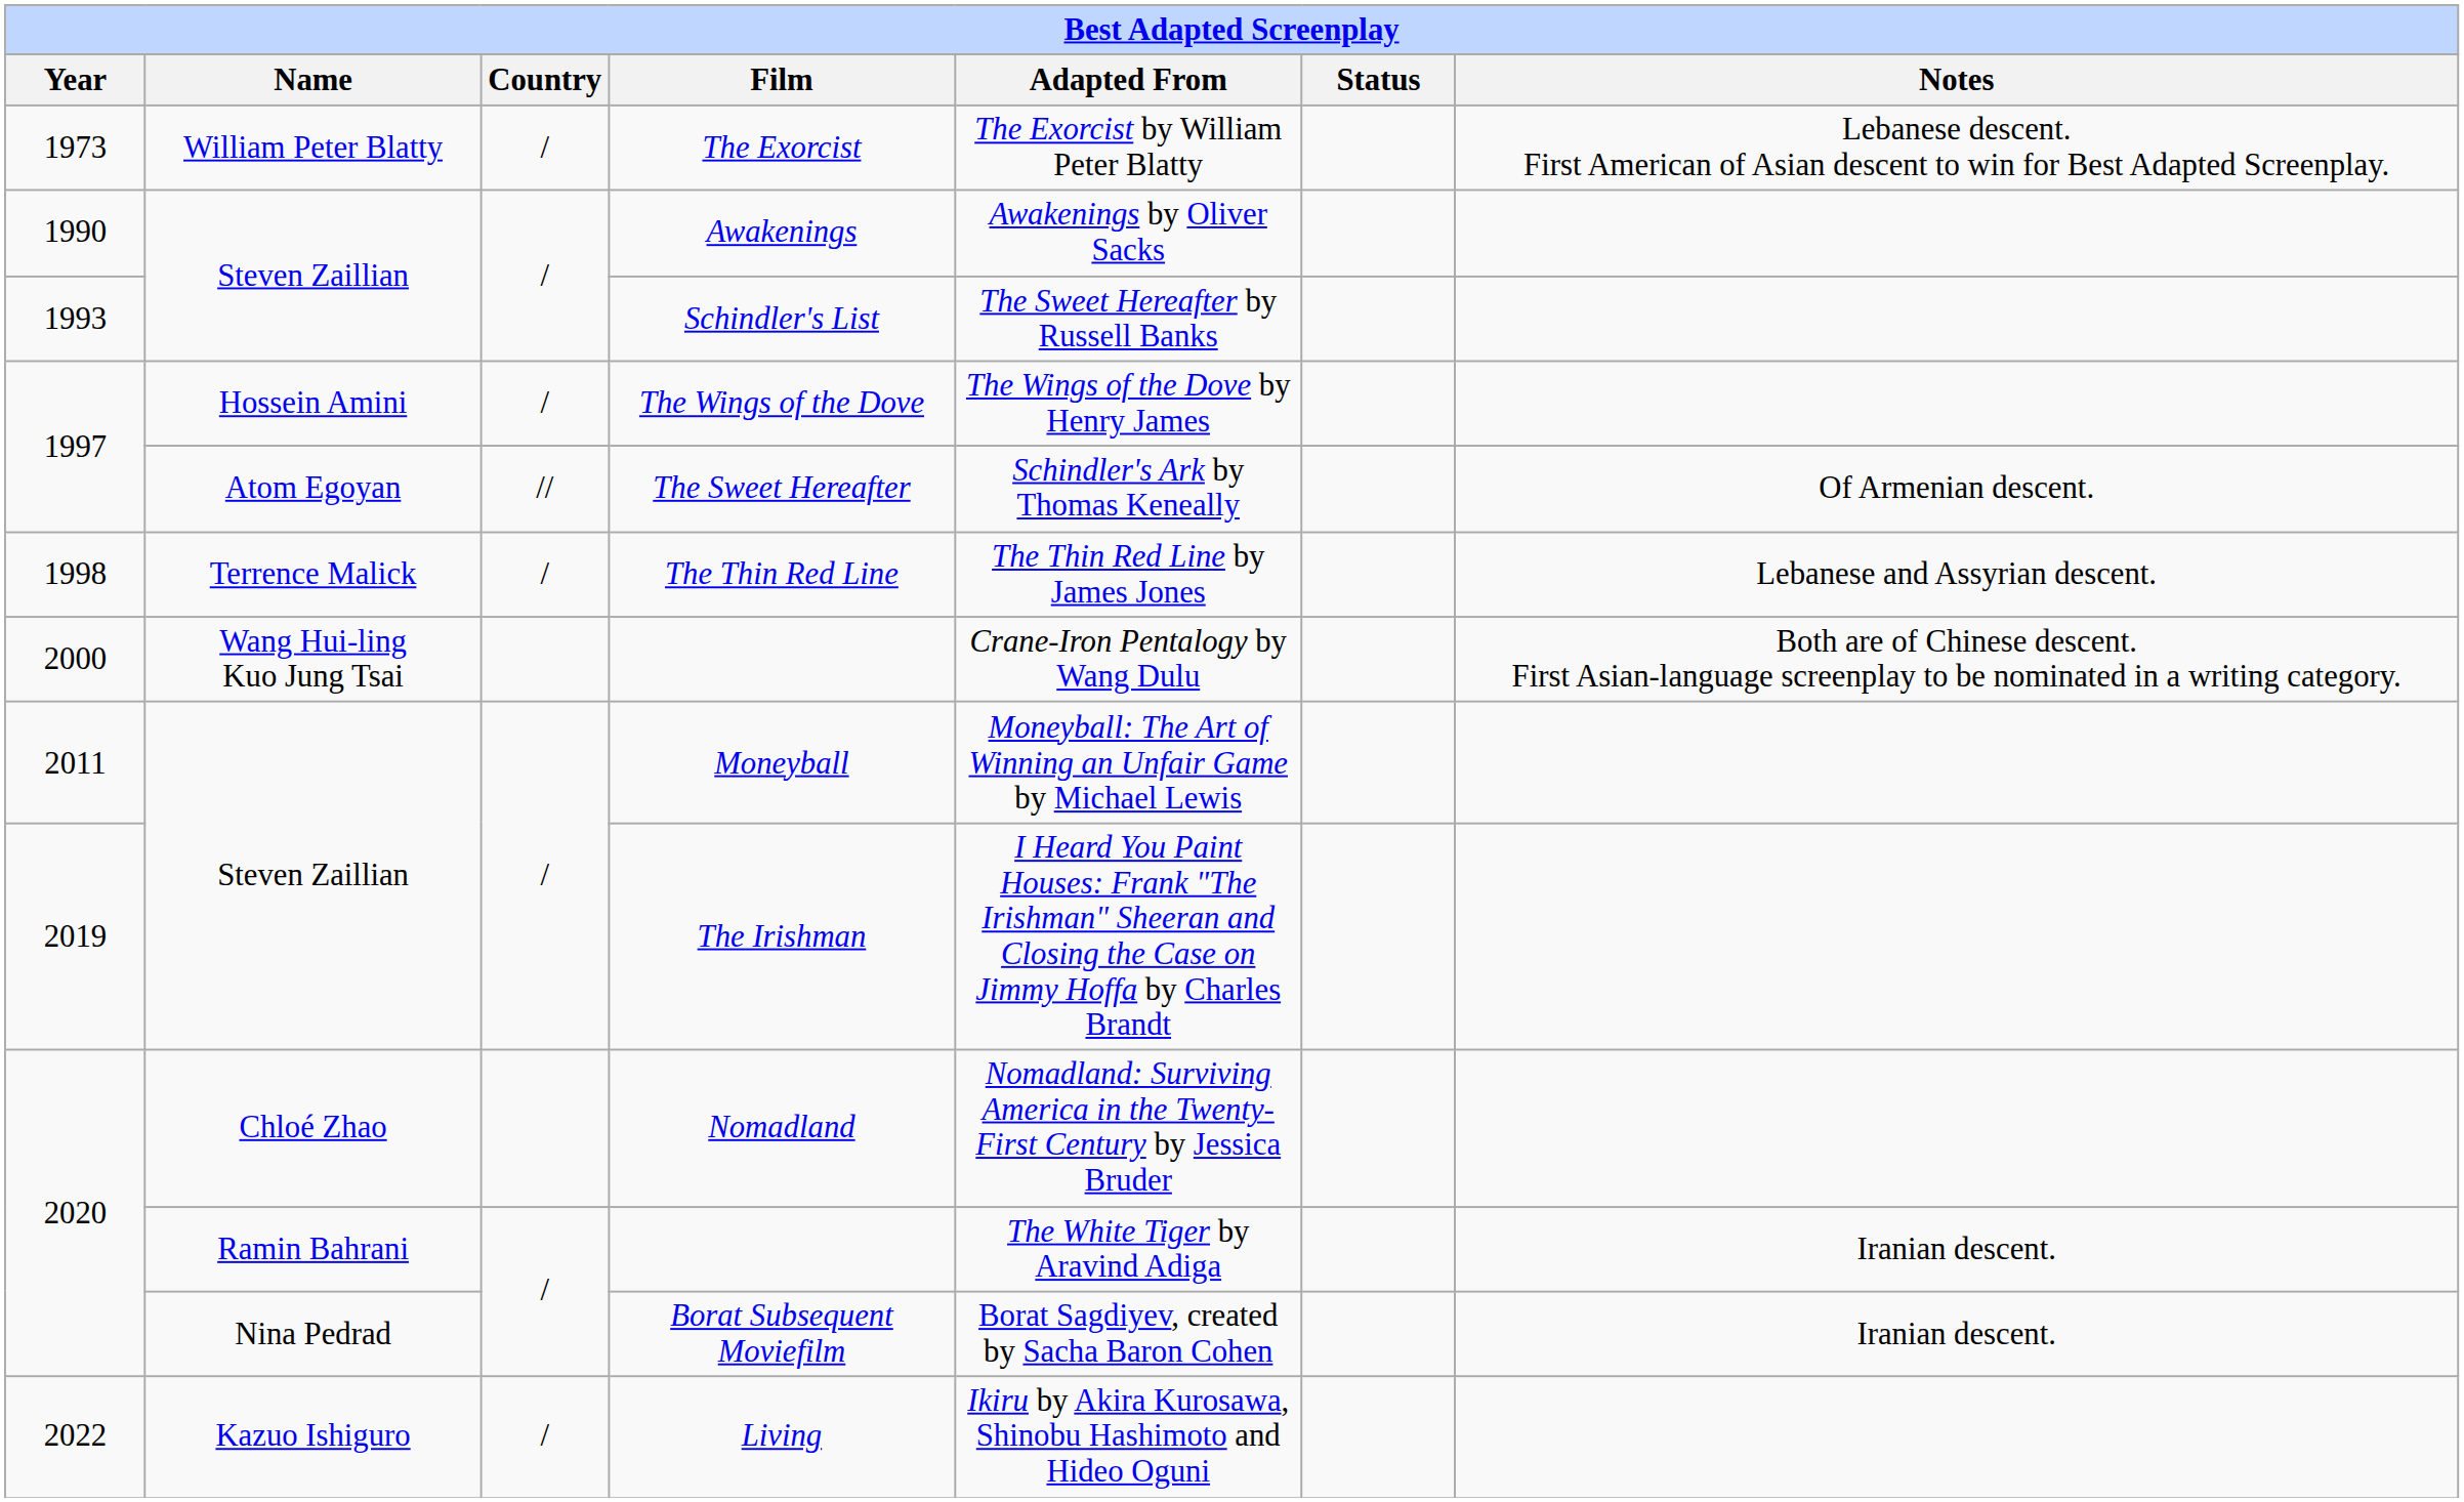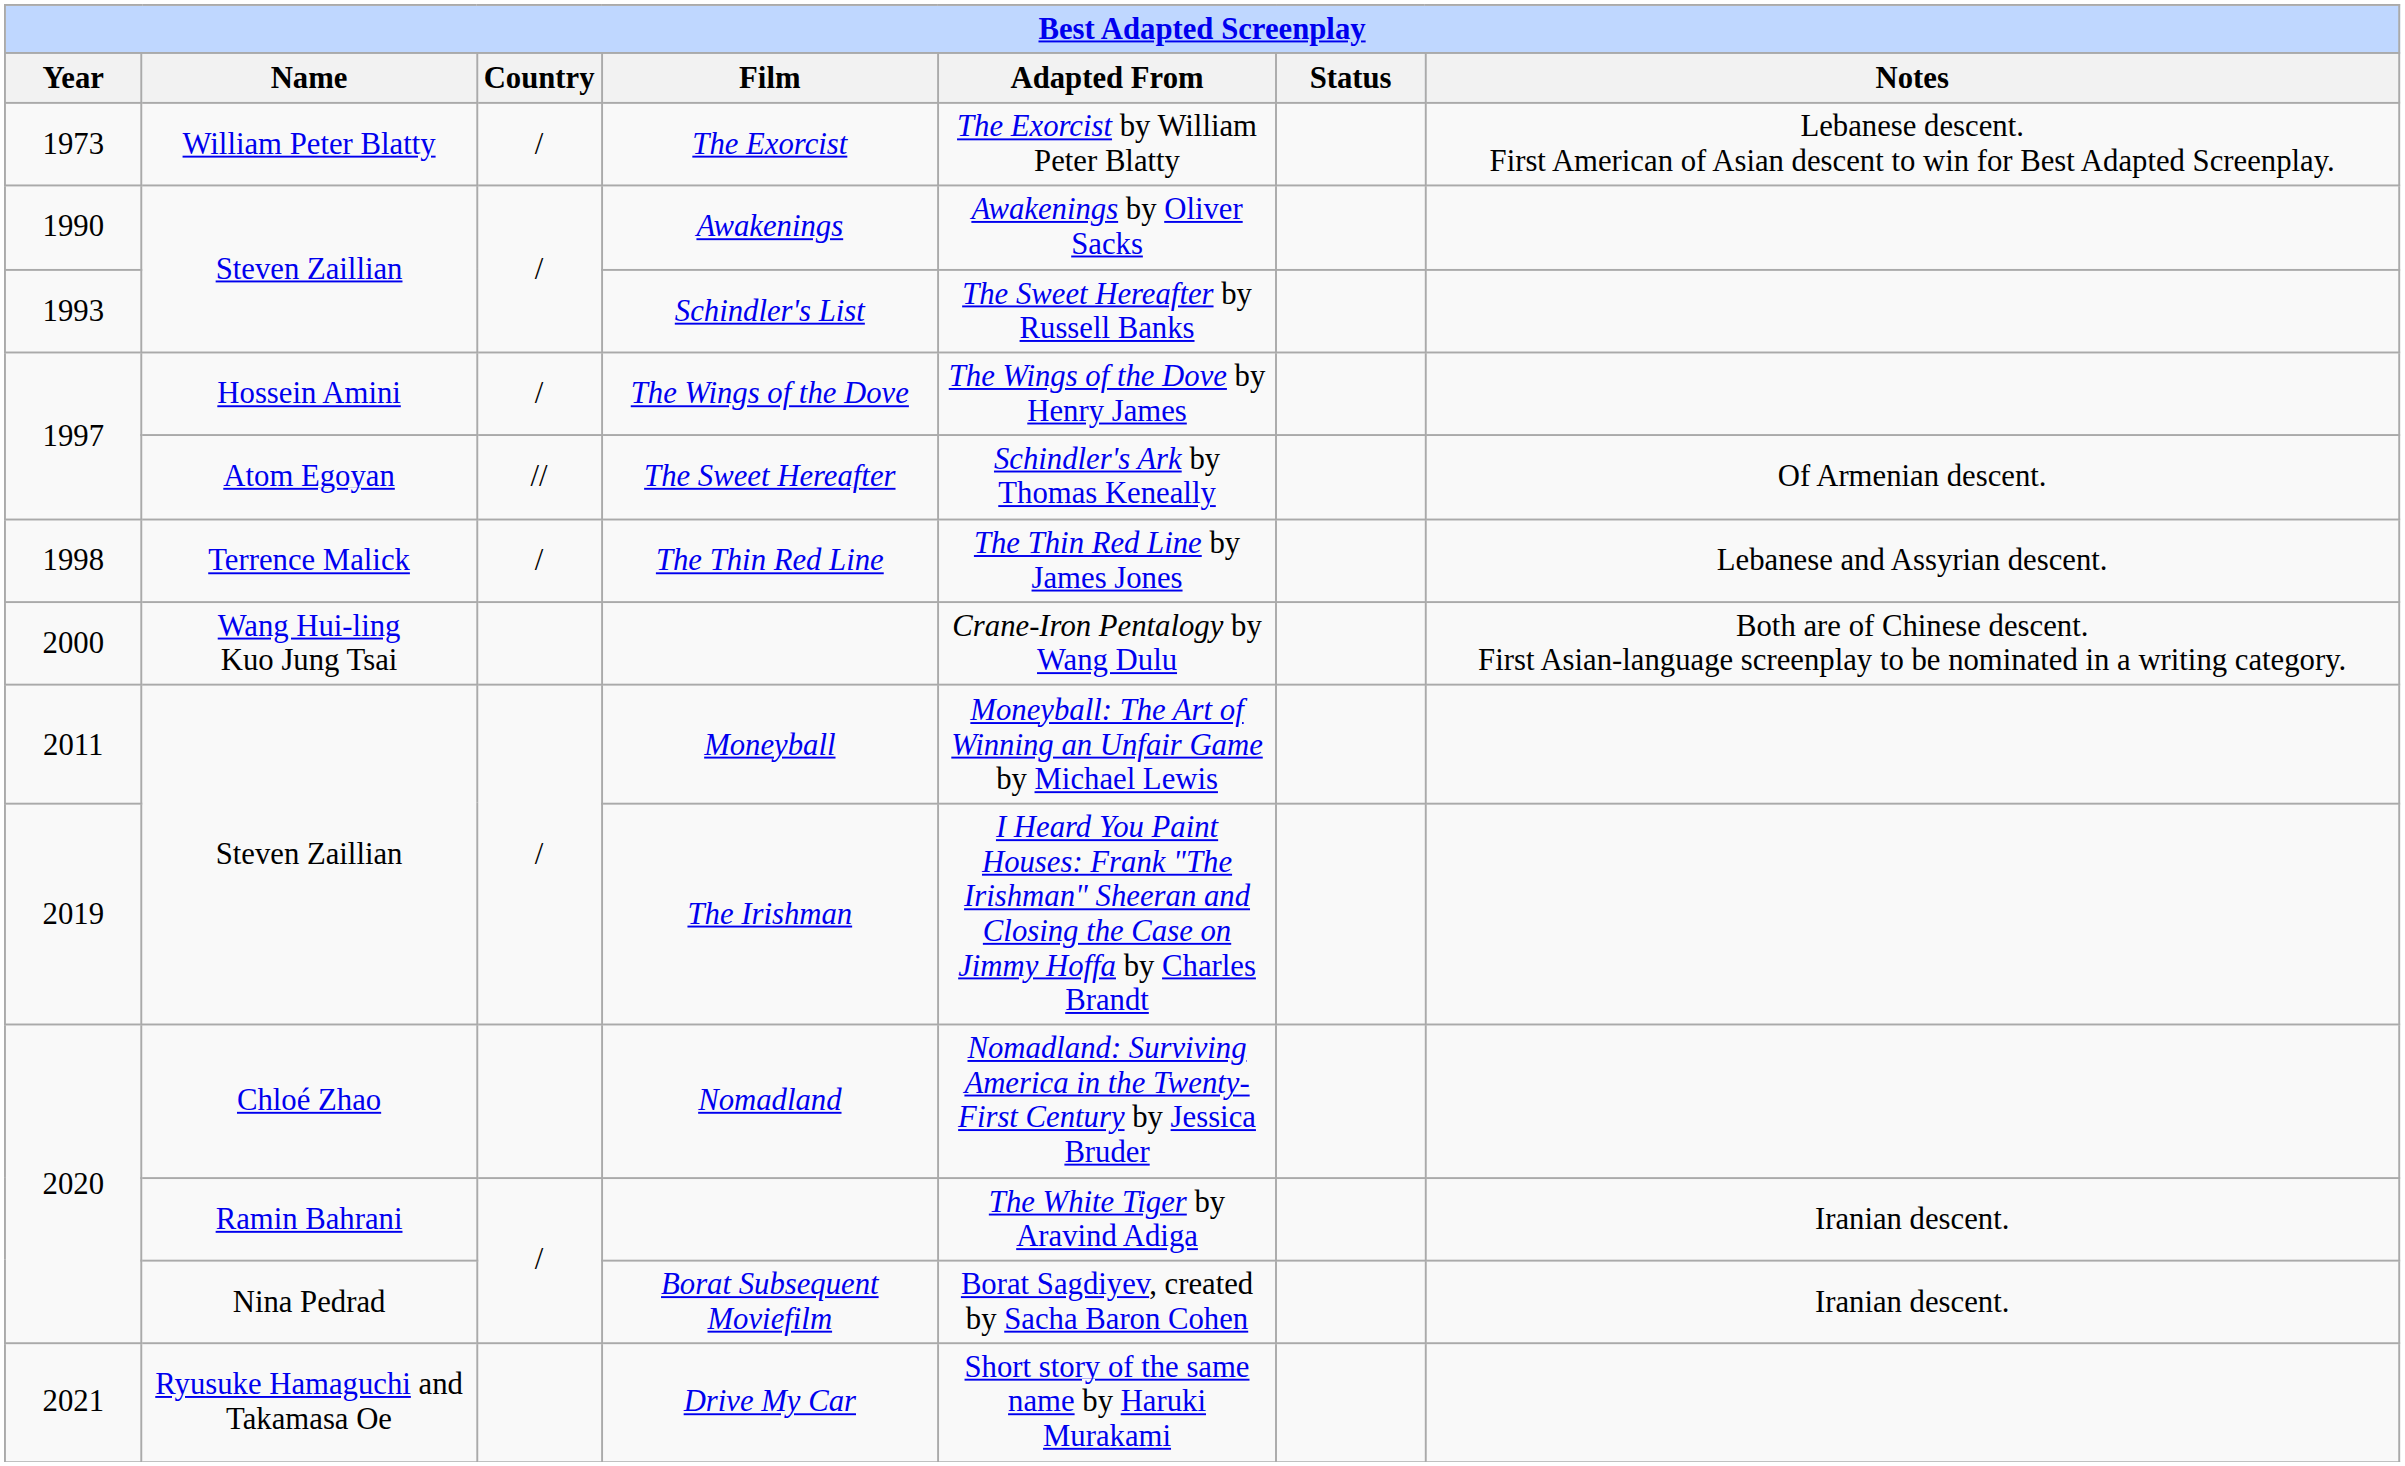 <table class="wikitable" style="text-align: center">
 <tr style="background:#bfd7ff;">
 <td colspan="7" style="text-align:center;"><strong><a href='#'>Best Adapted Screenplay</a></strong></td>
 </tr>
 <tr style="background:#ebf5ff;">
 <th style="width:075px;">Year</th>
 <th style="width:200px;">Name</th>
 <th style="width:050px;">Country</th>
 <th style="width:200px;">Film</th>
 <th style="width:200px;">Adapted From</th>
 <th style="width:080px;">Status</th>
 <th style="width:650px;">Notes</th>
 </tr>
 <tr>
 <td>1973</td>
 <td><a href='#'>William Peter Blatty</a></td>
 <td>/</td>
 <td><em><a href='#'>The Exorcist</a></em></td>
 <td><em><a href='#'>The Exorcist</a></em> by William Peter Blatty</td>
 <td></td>
 <td>Lebanese descent.<br>First American of Asian descent to win for Best Adapted Screenplay.</td>
 </tr>
 <tr>
 <td>1990</td>
 <td rowspan=2><a href='#'>Steven Zaillian</a></td>
 <td rowspan=2>/</td>
 <td><em><a href='#'>Awakenings</a></em></td>
 <td><em><a href='#'>Awakenings</a></em> by <a href='#'>Oliver Sacks</a></td>
 <td></td>
 <td></td>
 </tr>
 <tr>
 <td>1993</td>
 <td><em><a href='#'>Schindler's List</a></em></td>
 <td><em><a href='#'>The Sweet Hereafter</a></em> by <a href='#'>Russell Banks</a></td>
 <td></td>
 <td></td>
 </tr>
 <tr>
 <td rowspan="2">1997</td>
 <td><a href='#'>Hossein Amini</a></td>
 <td>/</td>
 <td><em><a href='#'>The Wings of the Dove</a></em></td>
 <td><em><a href='#'>The Wings of the Dove</a></em> by <a href='#'>Henry James</a></td>
 <td></td>
 <td></td>
 </tr>
 <tr>
 <td><a href='#'>Atom Egoyan</a></td>
 <td>//</td>
 <td><em><a href='#'>The Sweet Hereafter</a></em></td>
 <td><em><a href='#'>Schindler's Ark</a></em> by <a href='#'>Thomas Keneally</a></td>
 <td></td>
 <td>Of Armenian descent.</td>
 </tr>
 <tr>
 <td>1998</td>
 <td><a href='#'>Terrence Malick</a></td>
 <td>/</td>
 <td><em><a href='#'>The Thin Red Line</a></em></td>
 <td><em><a href='#'>The Thin Red Line</a></em> by <a href='#'>James Jones</a></td>
 <td></td>
 <td>Lebanese and Assyrian descent.</td>
 </tr>
 <tr>
 <td>2000</td>
 <td><a href='#'>Wang Hui-ling</a><br>Kuo Jung Tsai</td>
 <td><br></td>
 <td></td>
 <td><em>Crane-Iron Pentalogy</em> by <a href='#'>Wang Dulu</a></td>
 <td></td>
 <td>Both are of Chinese descent.<br>First Asian-language screenplay to be nominated in a writing category.<br></td>
 </tr>
 <tr>
 <td>2011</td>
 <td rowspan=2>Steven Zaillian</td>
 <td rowspan=2>/</td>
 <td><em><a href='#'>Moneyball</a></em></td>
 <td><em><a href='#'>Moneyball: The Art of Winning an Unfair Game</a></em> by <a href='#'>Michael Lewis</a></td>
 <td></td>
 <td></td>
 </tr>
 <tr>
 <td>2019</td>
 <td><em><a href='#'>The Irishman</a></em></td>
 <td><em><a href='#'>I Heard You Paint Houses: Frank "The Irishman" Sheeran and Closing the Case on Jimmy Hoffa</a></em> by <a href='#'>Charles Brandt</a></td>
 <td></td>
 <td></td>
 </tr>
 <tr>
 <td rowspan=3>2020</td>
 <td><a href='#'>Chloé Zhao</a></td>
 <td></td>
 <td><em><a href='#'>Nomadland</a></em></td>
 <td><em><a href='#'>Nomadland: Surviving America in the Twenty-First Century</a></em> by <a href='#'>Jessica Bruder</a></td>
 <td></td>
 <td></td>
 </tr>
 <tr>
 <td><a href='#'>Ramin Bahrani</a></td>
 <td rowspan="2">/</td>
 <td></td>
 <td><em><a href='#'>The White Tiger</a></em> by <a href='#'>Aravind Adiga</a></td>
 <td></td>
 <td>Iranian descent.</td>
 </tr>
 <tr>
 <td>Nina Pedrad</td>
 <td><em><a href='#'>Borat Subsequent Moviefilm</a></em></td>
 <td><a href='#'>Borat Sagdiyev</a>, created by <a href='#'>Sacha Baron Cohen</a></td>
 <td></td>
 <td>Iranian descent.<br></td>
 </tr>
 <tr>
-<td>2022</td>
-<td><a href='#'>Kazuo Ishiguro</a></td>
-<td style="text-align: center">/</td>
-<td><em><a href='#'>Living</a></em></td>
-<td><em><a href='#'>Ikiru</a></em> by <a href='#'>Akira Kurosawa</a>, <a href='#'>Shinobu Hashimoto</a> and <a href='#'>Hideo Oguni</a></td>
+<td>2021</td>
+<td><a href='#'>Ryusuke Hamaguchi</a> and Takamasa Oe</td>
+<td style="text-align: center"></td>
+<td><em><a href='#'>Drive My Car</a></em></td>
+<td><a href='#'>Short story of the same name</a> by <a href='#'>Haruki Murakami</a></td>
 <td></td>
 <td></td>
 </tr>
 </table>
